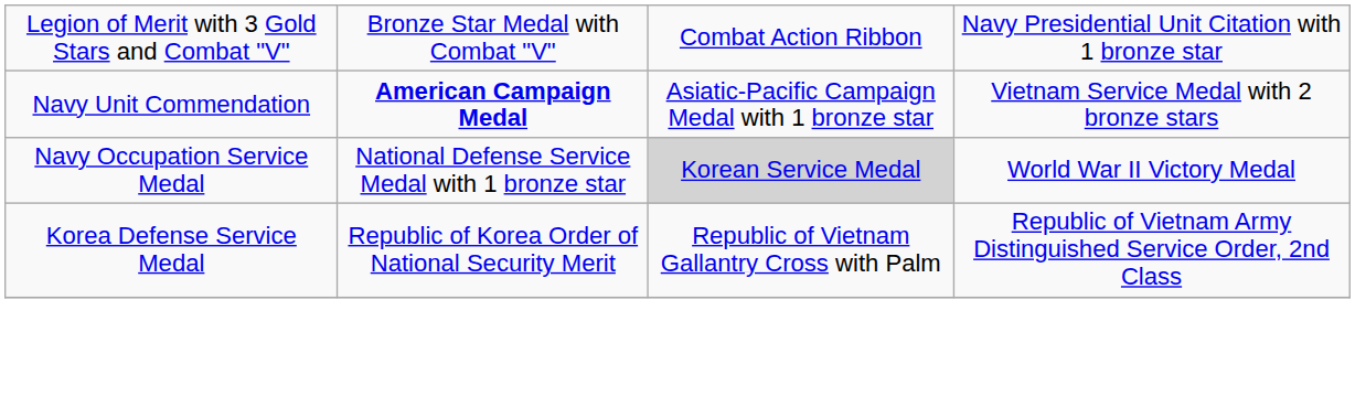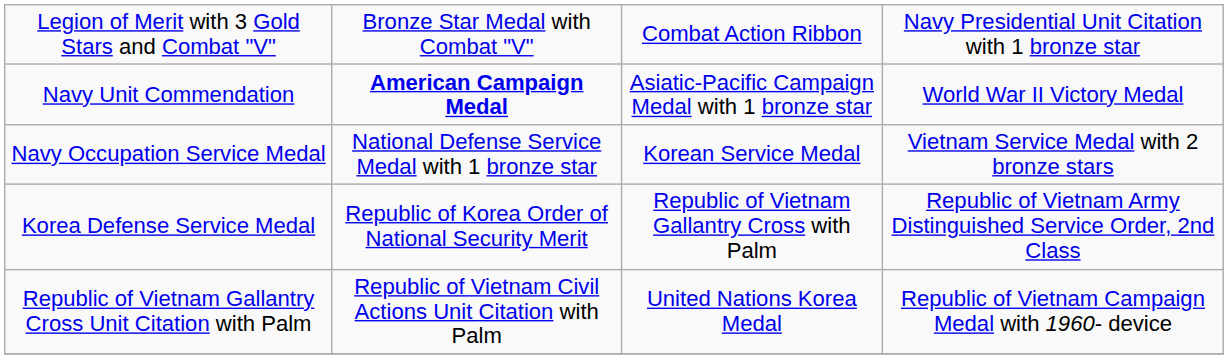 <table class="wikitable" style="margin:1em auto; text-align:center;">
 <tr>
 <td><a href='#'>Legion of Merit</a> with 3 <a href='#'>Gold Stars</a> and <a href='#'>Combat "V"</a></td>
 <td><a href='#'>Bronze Star Medal</a> with <a href='#'>Combat "V"</a></td>
 <td><a href='#'>Combat Action Ribbon</a></td>
 <td><a href='#'>Navy Presidential Unit Citation</a> with 1 <a href='#'>bronze star</a></td>
 </tr>
 <tr>
 <td><a href='#'>Navy Unit Commendation</a></td>
 <td><strong><a href='#'>American Campaign Medal</a></strong></td>
 <td><a href='#'>Asiatic-Pacific Campaign Medal</a> with 1 <a href='#'>bronze star</a></td>
-<td><a href='#'>Vietnam Service Medal</a> with 2 <a href='#'>bronze stars</a></td>
+<td><a href='#'>World War II Victory Medal</a></td>
 </tr>
 <tr>
 <td><a href='#'>Navy Occupation Service Medal</a></td>
 <td><a href='#'>National Defense Service Medal</a> with 1 <a href='#'>bronze star</a></td>
-<td style="background: lightgrey;"><a href='#'>Korean Service Medal</a></td>
-<td><a href='#'>World War II Victory Medal</a></td>
+<td><a href='#'>Korean Service Medal</a></td>
+<td><a href='#'>Vietnam Service Medal</a> with 2 <a href='#'>bronze stars</a></td>
 </tr>
 <tr>
 <td><a href='#'>Korea Defense Service Medal</a></td>
 <td><a href='#'>Republic of Korea Order of National Security Merit</a></td>
 <td><a href='#'>Republic of Vietnam Gallantry Cross</a> with Palm</td>
 <td><a href='#'>Republic of Vietnam Army Distinguished Service Order, 2nd Class</a></td>
 </tr>
 <tr>
+<td><a href='#'>Republic of Vietnam Gallantry Cross Unit Citation</a> with Palm</td>
+<td><a href='#'>Republic of Vietnam Civil Actions Unit Citation</a> with Palm</td>
+<td><a href='#'>United Nations Korea Medal</a></td>
+<td><a href='#'>Republic of Vietnam Campaign Medal</a> with <em>1960</em>- device</td>
+</tr>
+<tr>
 </tr>
 </table>
